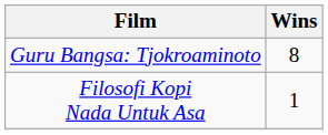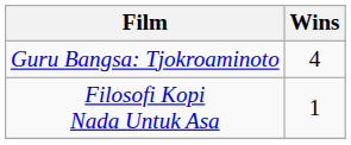 <table style="text-align: center" class="wikitable sortable">
 <tr>
 <th>Film</th>
 <th>Wins</th>
 </tr>
 <tr>
 <td><em><a href='#'>Guru Bangsa: Tjokroaminoto</a></em></td>
-<td>8</td>
+<td>4</td>
 </tr>
 <tr>
 <td><em><a href='#'>Filosofi Kopi</a></em><br><em><a href='#'>Nada Untuk Asa</a></em></td>
 <td>1</td>
 </tr>
 <tr>
 </tr>
 </table>
